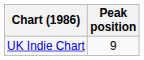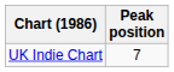 <table class="wikitable sortable">
 <tr>
 <th scope="col">Chart (1986)</th>
 <th scope="col">Peak<br>position</th>
 </tr>
 <tr>
 <td><a href='#'>UK Indie Chart</a></td>
-<td style="text-align:center;">9</td>
+<td style="text-align:center;">7</td>
 </tr>
 </table>
